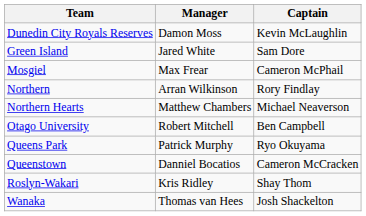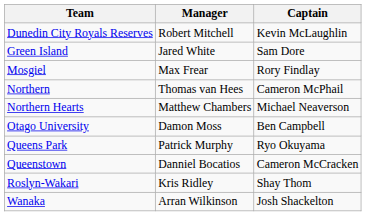 <table class="wikitable sortable" style="text-align: left;">
 <tr>
 <th>Team</th>
 <th>Manager</th>
 <th>Captain</th>
 </tr>
 <tr>
 <td><a href='#'>Dunedin City Royals Reserves</a></td>
-<td> Damon Moss</td>
+<td>Robert Mitchell</td>
 <td>Kevin McLaughlin</td>
 </tr>
 <tr>
 <td><a href='#'>Green Island</a></td>
 <td> Jared White</td>
 <td> Sam Dore</td>
 </tr>
 <tr>
 <td><a href='#'>Mosgiel</a></td>
 <td> Max Frear</td>
-<td> Cameron McPhail</td>
+<td> Rory Findlay</td>
 </tr>
 <tr>
 <td><a href='#'>Northern</a></td>
-<td> Arran Wilkinson</td>
-<td> Rory Findlay</td>
+<td> Thomas van Hees</td>
+<td> Cameron McPhail</td>
 </tr>
 <tr>
 <td><a href='#'>Northern Hearts</a></td>
 <td>Matthew Chambers</td>
 <td> Michael Neaverson</td>
 </tr>
 <tr>
 <td><a href='#'>Otago University</a></td>
-<td>Robert Mitchell</td>
+<td> Damon Moss</td>
 <td>Ben Campbell</td>
 </tr>
 <tr>
 <td><a href='#'>Queens Park</a></td>
 <td>Patrick Murphy</td>
 <td>Ryo Okuyama</td>
 </tr>
 <tr>
 <td><a href='#'>Queenstown</a></td>
 <td>Danniel Bocatios</td>
 <td>Cameron McCracken</td>
 </tr>
 <tr>
 <td><a href='#'>Roslyn-Wakari</a></td>
 <td> Kris Ridley</td>
 <td>Shay Thom</td>
 </tr>
 <tr>
 <td><a href='#'>Wanaka</a></td>
-<td> Thomas van Hees</td>
+<td> Arran Wilkinson</td>
 <td> Josh Shackelton</td>
 </tr>
 </table>
